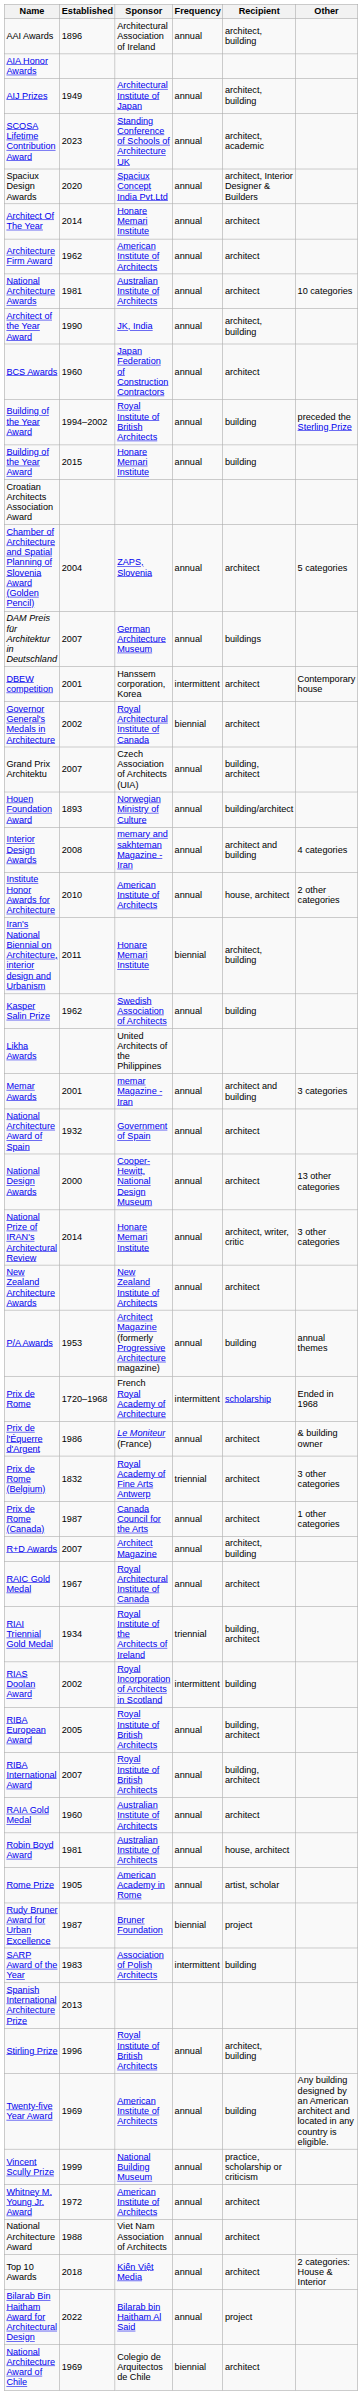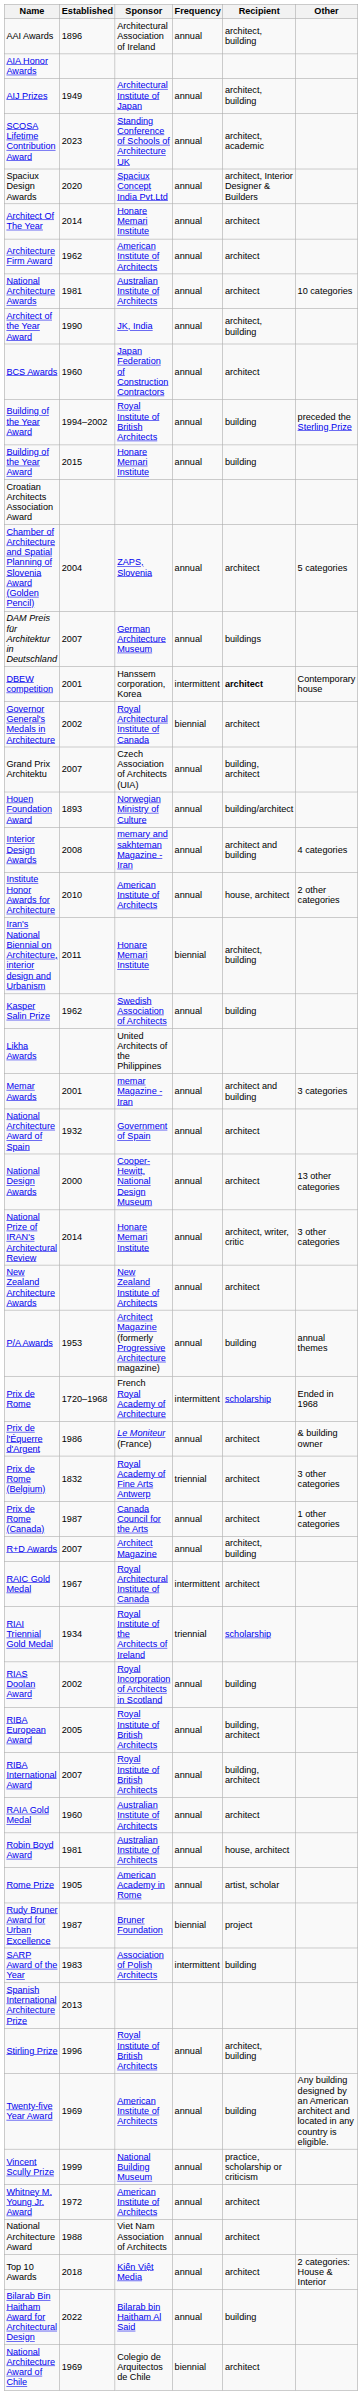 <table class="wikitable sortable">
 <tr>
 <th>Name</th>
 <th>Established</th>
 <th>Sponsor</th>
 <th>Frequency</th>
 <th>Recipient</th>
 <th>Other</th>
 </tr>
 <tr>
 <td>AAI Awards</td>
 <td>1896</td>
 <td>Architectural Association of Ireland</td>
 <td>annual</td>
 <td>architect, building</td>
 <td></td>
 </tr>
 <tr>
 <td><a href='#'>AIA Honor Awards</a></td>
 <td></td>
 <td></td>
 <td></td>
 <td></td>
 <td></td>
 </tr>
 <tr>
 <td><a href='#'>AIJ Prizes</a></td>
 <td>1949</td>
 <td><a href='#'>Architectural Institute of Japan</a></td>
 <td>annual</td>
 <td>architect, building</td>
 <td></td>
 </tr>
 <tr>
 <td><a href='#'>SCOSA Lifetime Contribution Award</a></td>
 <td>2023</td>
 <td><a href='#'>Standing Conference of Schools of Architecture UK</a></td>
 <td>annual</td>
 <td>architect, academic</td>
 <td></td>
 </tr>
 <tr>
 <td>Spaciux Design Awards</td>
 <td>2020</td>
 <td><a href='#'>Spaciux Concept India Pvt.Ltd</a></td>
 <td>annual</td>
 <td>architect, Interior Designer & Builders</td>
 <td></td>
 </tr>
 <tr>
 <td><a href='#'>Architect Of The Year</a></td>
 <td>2014</td>
 <td><a href='#'>Honare Memari Institute</a></td>
 <td>annual</td>
 <td>architect</td>
 <td></td>
 </tr>
 <tr>
 <td><a href='#'>Architecture Firm Award</a></td>
 <td>1962</td>
 <td><a href='#'>American Institute of Architects</a></td>
 <td>annual</td>
 <td>architect</td>
 <td></td>
 </tr>
 <tr>
 <td><a href='#'>National Architecture Awards</a></td>
 <td>1981</td>
 <td><a href='#'>Australian Institute of Architects</a></td>
 <td>annual</td>
 <td>architect</td>
 <td>10 categories</td>
 </tr>
 <tr>
 <td><a href='#'>Architect of the Year Award</a></td>
 <td>1990</td>
 <td><a href='#'>JK, India</a></td>
 <td>annual</td>
 <td>architect, building</td>
 <td></td>
 </tr>
 <tr>
 <td><a href='#'>BCS Awards</a></td>
 <td>1960</td>
 <td><a href='#'>Japan Federation of Construction Contractors</a></td>
 <td>annual</td>
 <td>architect</td>
 <td></td>
 </tr>
 <tr>
 <td><a href='#'>Building of the Year Award</a></td>
 <td>1994–2002</td>
 <td><a href='#'>Royal Institute of British Architects</a></td>
 <td>annual</td>
 <td>building</td>
 <td>preceded the<br> <a href='#'>Sterling Prize</a></td>
 </tr>
 <tr>
 <td><a href='#'>Building of the Year Award</a></td>
 <td>2015</td>
 <td><a href='#'>Honare Memari Institute</a></td>
 <td>annual</td>
 <td>building</td>
 <td></td>
 </tr>
 <tr>
 <td>Croatian Architects Association Award</td>
 <td></td>
 <td></td>
 <td></td>
 <td></td>
 <td></td>
 </tr>
 <tr>
 <td><a href='#'>Chamber of Architecture and Spatial Planning of Slovenia Award (Golden Pencil)</a></td>
 <td>2004</td>
 <td><a href='#'>ZAPS, Slovenia</a></td>
 <td>annual</td>
 <td>architect</td>
 <td>5 categories</td>
 </tr>
 <tr>
 <td><em>DAM Preis für Architektur in Deutschland</em></td>
 <td>2007</td>
 <td><a href='#'>German Architecture Museum</a></td>
 <td>annual</td>
 <td>buildings</td>
 <td></td>
 </tr>
 <tr>
 <td><a href='#'>DBEW competition</a></td>
 <td>2001</td>
 <td>Hanssem corporation, Korea</td>
 <td>intermittent</td>
-<td>architect</td>
+<td><strong>architect</strong></td>
 <td>Contemporary house</td>
 </tr>
 <tr>
 <td><a href='#'>Governor General's Medals in Architecture</a></td>
 <td>2002</td>
 <td><a href='#'>Royal Architectural Institute of Canada</a></td>
 <td>biennial</td>
 <td>architect</td>
 <td></td>
 </tr>
 <tr>
 <td>Grand Prix Architektu</td>
 <td>2007</td>
 <td>Czech Association of Architects (UIA)</td>
 <td>annual</td>
 <td>building, architect</td>
 <td></td>
 </tr>
 <tr>
 <td><a href='#'>Houen Foundation Award</a></td>
 <td>1893</td>
 <td><a href='#'>Norwegian Ministry of Culture</a></td>
 <td>annual</td>
 <td>building/architect</td>
 <td></td>
 </tr>
 <tr>
 <td><a href='#'>Interior Design Awards</a></td>
 <td>2008</td>
 <td><a href='#'>memary and sakhteman Magazine -Iran</a></td>
 <td>annual</td>
 <td>architect and building</td>
 <td>4 categories</td>
 </tr>
 <tr>
 <td><a href='#'>Institute Honor Awards for Architecture</a></td>
 <td>2010</td>
 <td><a href='#'>American Institute of Architects</a></td>
 <td>annual</td>
 <td>house, architect</td>
 <td>2 other categories</td>
 </tr>
 <tr>
 <td><a href='#'>Iran's National Biennial on Architecture, interior design and Urbanism</a></td>
 <td>2011</td>
 <td><a href='#'>Honare Memari Institute</a></td>
 <td>biennial</td>
 <td>architect, building</td>
 <td></td>
 </tr>
 <tr>
 <td><a href='#'>Kasper Salin Prize</a></td>
 <td>1962</td>
 <td><a href='#'>Swedish Association of Architects</a></td>
 <td>annual</td>
 <td>building</td>
 <td></td>
 </tr>
 <tr>
 <td><a href='#'>Likha Awards</a></td>
 <td></td>
 <td>United Architects of the Philippines</td>
 <td></td>
 <td></td>
 <td></td>
 </tr>
 <tr>
 <td><a href='#'>Memar Awards</a></td>
 <td>2001</td>
 <td><a href='#'>memar Magazine -Iran</a></td>
 <td>annual</td>
 <td>architect and building</td>
 <td>3 categories</td>
 </tr>
 <tr>
 <td><a href='#'>National Architecture Award of Spain</a></td>
 <td>1932</td>
 <td><a href='#'>Government of Spain</a></td>
 <td>annual</td>
 <td>architect</td>
 <td></td>
 </tr>
 <tr>
 <td><a href='#'>National Design Awards</a></td>
 <td>2000</td>
 <td><a href='#'>Cooper-Hewitt, National Design Museum</a></td>
 <td>annual</td>
 <td>architect</td>
 <td>13 other categories</td>
 </tr>
 <tr>
 <td><a href='#'>National Prize of IRAN's Architectural Review</a></td>
 <td>2014</td>
 <td><a href='#'>Honare Memari Institute</a></td>
 <td>annual</td>
 <td>architect, writer, critic</td>
 <td>3 other categories</td>
 </tr>
 <tr>
 <td><a href='#'>New Zealand Architecture Awards</a></td>
 <td></td>
 <td><a href='#'>New Zealand Institute of Architects</a></td>
 <td>annual</td>
 <td>architect</td>
 <td></td>
 </tr>
 <tr>
 <td><a href='#'>P/A Awards</a></td>
 <td>1953</td>
 <td><a href='#'>Architect Magazine</a> (formerly <a href='#'>Progressive Architecture</a> magazine)</td>
 <td>annual</td>
 <td>building</td>
 <td>annual themes</td>
 </tr>
 <tr>
 <td><a href='#'>Prix de Rome</a></td>
 <td>1720–1968</td>
 <td>French <a href='#'>Royal Academy of Architecture</a></td>
 <td>intermittent</td>
 <td><a href='#'>scholarship</a></td>
 <td>Ended in 1968</td>
 </tr>
 <tr>
 <td><a href='#'>Prix de l'Équerre d'Argent</a></td>
 <td>1986</td>
 <td><em><a href='#'>Le Moniteur</a></em> (France)</td>
 <td>annual</td>
 <td>architect</td>
 <td>& building owner</td>
 </tr>
 <tr>
 <td><a href='#'>Prix de Rome (Belgium)</a></td>
 <td>1832</td>
 <td><a href='#'>Royal Academy of Fine Arts Antwerp</a></td>
 <td>triennial</td>
 <td>architect</td>
 <td>3 other categories</td>
 </tr>
 <tr>
 <td><a href='#'>Prix de Rome (Canada)</a></td>
 <td>1987</td>
 <td><a href='#'>Canada Council for the Arts</a></td>
 <td>annual</td>
 <td>architect</td>
 <td>1 other categories</td>
 </tr>
 <tr>
 <td><a href='#'>R+D Awards</a></td>
 <td>2007</td>
 <td><a href='#'>Architect Magazine</a></td>
 <td>annual</td>
 <td>architect, building</td>
 <td></td>
 </tr>
 <tr>
 <td><a href='#'>RAIC Gold Medal</a></td>
 <td>1967</td>
 <td><a href='#'>Royal Architectural Institute of Canada</a></td>
-<td>annual</td>
+<td>intermittent</td>
 <td>architect</td>
 <td></td>
 </tr>
 <tr>
 <td><a href='#'>RIAI Triennial Gold Medal</a></td>
 <td>1934</td>
 <td><a href='#'>Royal Institute of the Architects of Ireland</a></td>
 <td>triennial</td>
-<td>building, architect</td>
+<td><a href='#'>scholarship</a></td>
 <td></td>
 </tr>
 <tr>
 <td><a href='#'>RIAS Doolan Award</a></td>
 <td>2002</td>
 <td><a href='#'>Royal Incorporation of Architects in Scotland</a></td>
-<td>intermittent</td>
+<td>annual</td>
 <td>building</td>
 <td></td>
 </tr>
 <tr>
 <td><a href='#'>RIBA European Award</a></td>
 <td>2005</td>
 <td><a href='#'>Royal Institute of British Architects</a></td>
 <td>annual</td>
 <td>building, architect</td>
 <td></td>
 </tr>
 <tr>
 <td><a href='#'>RIBA International Award</a></td>
 <td>2007</td>
 <td><a href='#'>Royal Institute of British Architects</a></td>
 <td>annual</td>
 <td>building, architect</td>
 <td></td>
 </tr>
 <tr>
 <td><a href='#'>RAIA Gold Medal</a></td>
 <td>1960</td>
 <td><a href='#'>Australian Institute of Architects</a></td>
 <td>annual</td>
 <td>architect</td>
 <td></td>
 </tr>
 <tr>
 <td><a href='#'>Robin Boyd Award</a></td>
 <td>1981</td>
 <td><a href='#'>Australian Institute of Architects</a></td>
 <td>annual</td>
 <td>house, architect</td>
 <td></td>
 </tr>
 <tr>
 <td><a href='#'>Rome Prize</a></td>
 <td>1905</td>
 <td><a href='#'>American Academy in Rome</a></td>
 <td>annual</td>
 <td>artist, scholar</td>
 <td></td>
 </tr>
 <tr>
 <td><a href='#'>Rudy Bruner Award for Urban Excellence</a></td>
 <td>1987</td>
 <td><a href='#'>Bruner Foundation</a></td>
 <td>biennial</td>
 <td>project</td>
 <td></td>
 </tr>
 <tr>
 <td><a href='#'>SARP Award of the Year</a></td>
 <td>1983</td>
 <td><a href='#'>Association of Polish Architects</a></td>
 <td>intermittent</td>
 <td>building</td>
 <td></td>
 </tr>
 <tr>
 <td><a href='#'>Spanish International Architecture Prize</a></td>
 <td>2013</td>
 <td></td>
 <td></td>
 <td></td>
 <td></td>
 </tr>
 <tr>
 <td><a href='#'>Stirling Prize</a></td>
 <td>1996</td>
 <td><a href='#'>Royal Institute of British Architects</a></td>
 <td>annual</td>
 <td>architect, building</td>
 <td></td>
 </tr>
 <tr>
 <td><a href='#'>Twenty-five Year Award</a></td>
 <td>1969</td>
 <td><a href='#'>American Institute of Architects</a></td>
 <td>annual</td>
 <td>building</td>
 <td>Any building designed by an American architect and located in any country is eligible.</td>
 </tr>
 <tr>
 <td><a href='#'>Vincent Scully Prize</a></td>
 <td>1999</td>
 <td><a href='#'>National Building Museum</a></td>
 <td>annual</td>
 <td>practice, scholarship or criticism</td>
 <td></td>
 </tr>
 <tr>
 <td><a href='#'>Whitney M. Young Jr. Award</a></td>
 <td>1972</td>
 <td><a href='#'>American Institute of Architects</a></td>
 <td>annual</td>
 <td>architect</td>
 <td></td>
 </tr>
 <tr>
 <td>National Architecture Award</td>
 <td>1988</td>
 <td>Viet Nam Association of Architects</td>
 <td>annual</td>
 <td>architect</td>
 </tr>
 <tr>
 <td>Top 10 Awards</td>
 <td>2018</td>
 <td><a href='#'>Kiến Việt Media</a></td>
 <td>annual</td>
 <td>architect</td>
 <td>2 categories: House & Interior</td>
 </tr>
 <tr>
 <td><a href='#'>Bilarab Bin Haitham Award for Architectural Design</a></td>
 <td>2022</td>
 <td><a href='#'>Bilarab bin Haitham Al Said</a></td>
 <td>annual</td>
-<td>project</td>
+<td>building</td>
 <td></td>
 </tr>
 <tr>
 <td><a href='#'>National Architecture Award of Chile</a></td>
 <td>1969</td>
 <td>Colegio de Arquitectos de Chile</td>
 <td>biennial</td>
 <td>architect</td>
 <td></td>
 </tr>
 </table>
